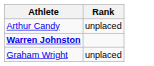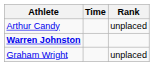 <table class="wikitable" style="font-size:90%;">
 <tr>
 <th>Athlete</th>
+<th>Time</th>
 <th>Rank</th>
 </tr>
 <tr align=center>
 <td align=left><a href='#'>Arthur Candy</a></td>
+<td></td>
 <td>unplaced</td>
 </tr>
 <tr align=center>
 <td align=left><strong><a href='#'>Warren Johnston</a></strong></td>
 <td></td>
+<td></td>
 </tr>
 <tr align=center>
 <td align=left><a href='#'>Graham Wright</a></td>
+<td></td>
 <td>unplaced</td>
 </tr>
 </table>
